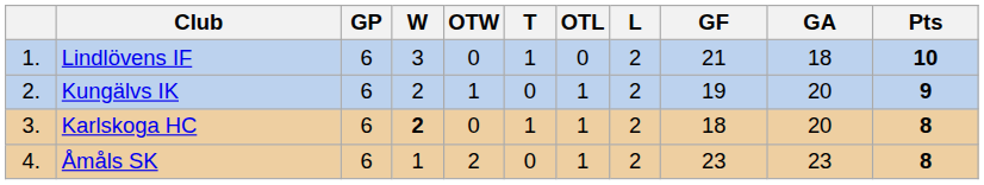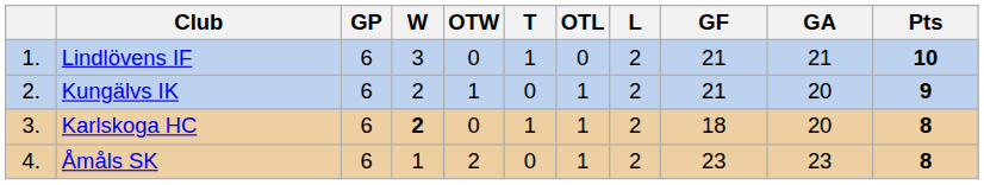 <table class="wikitable">
 <tr>
 <th width="30"></th>
 <th width="200">Club</th>
 <th width="30">GP</th>
 <th width="30">W</th>
 <th width="30">OTW</th>
 <th width="30">T</th>
 <th width="30">OTL</th>
 <th width="30">L</th>
 <th width="70">GF</th>
 <th width="70">GA</th>
 <th width="70">Pts</th>
 </tr>
 <tr bgcolor="#BCD2EE" align="center">
 <td>1.</td>
 <td align="left"><a href='#'>Lindlövens IF</a></td>
 <td>6</td>
 <td>3</td>
 <td>0</td>
 <td>1</td>
 <td>0</td>
 <td>2</td>
 <td>21</td>
-<td>18</td>
+<td>21</td>
 <td><strong>10</strong></td>
 </tr>
 <tr bgcolor="#BCD2EE" align="center">
 <td>2.</td>
 <td align="left"><a href='#'>Kungälvs IK</a></td>
 <td>6</td>
 <td>2</td>
 <td>1</td>
 <td>0</td>
 <td>1</td>
 <td>2</td>
-<td>19</td>
+<td>21</td>
 <td>20</td>
 <td><strong>9</strong></td>
 </tr>
 <tr bgcolor="#EECFA1" align="center">
 <td>3.</td>
 <td align="left"><a href='#'>Karlskoga HC</a></td>
 <td>6</td>
 <td><strong>2</strong></td>
 <td>0</td>
 <td>1</td>
 <td>1</td>
 <td>2</td>
 <td>18</td>
 <td>20</td>
 <td><strong>8</strong></td>
 </tr>
 <tr bgcolor="#EECFA1" align="center">
 <td>4.</td>
 <td align="left"><a href='#'>Åmåls SK</a></td>
 <td>6</td>
 <td>1</td>
 <td>2</td>
 <td>0</td>
 <td>1</td>
 <td>2</td>
 <td>23</td>
 <td>23</td>
 <td><strong>8</strong></td>
 </tr>
 </table>
